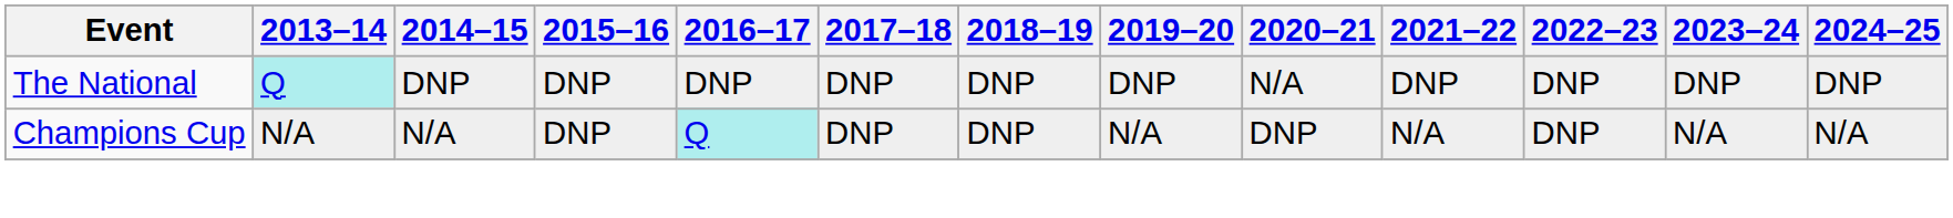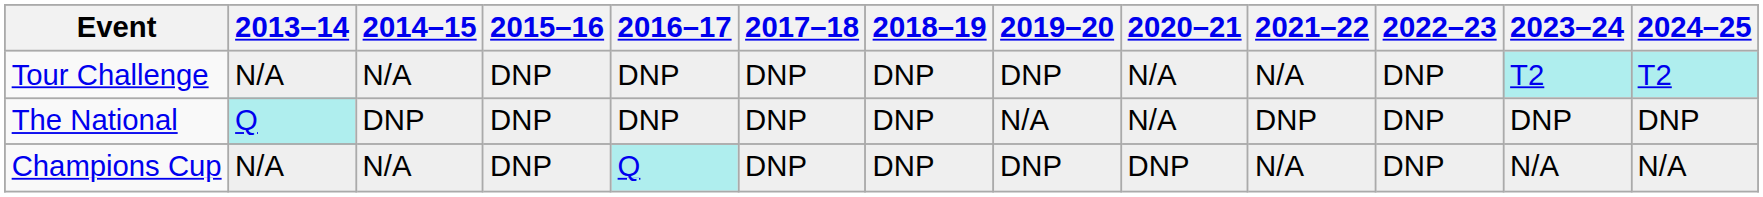 <table class="wikitable" border="1">
 <tr>
 <th>Event</th>
 <th><a href='#'>2013–14</a></th>
 <th><a href='#'>2014–15</a></th>
 <th><a href='#'>2015–16</a></th>
 <th><a href='#'>2016–17</a></th>
 <th><a href='#'>2017–18</a></th>
 <th><a href='#'>2018–19</a></th>
 <th><a href='#'>2019–20</a></th>
 <th><a href='#'>2020–21</a></th>
 <th><a href='#'>2021–22</a></th>
 <th><a href='#'>2022–23</a></th>
 <th><a href='#'>2023–24</a></th>
 <th><a href='#'>2024–25</a></th>
 </tr>
 <tr>
+<td><a href='#'>Tour Challenge</a></td>
+<td style="background:#EFEFEF;">N/A</td>
+<td style="background:#EFEFEF;">N/A</td>
+<td style="background:#EFEFEF;">DNP</td>
+<td style="background:#EFEFEF;">DNP</td>
+<td style="background:#EFEFEF;">DNP</td>
+<td style="background:#EFEFEF;">DNP</td>
+<td style="background:#EFEFEF;">DNP</td>
+<td style="background:#EFEFEF;">N/A</td>
+<td style="background:#EFEFEF;">N/A</td>
+<td style="background:#EFEFEF;">DNP</td>
+<td style="background:#afeeee;"><a href='#'>T2</a></td>
+<td style="background:#afeeee;"><a href='#'>T2</a></td>
+</tr>
+<tr>
 <td><a href='#'>The National</a></td>
 <td style="background:#afeeee;"><a href='#'>Q</a></td>
 <td style="background:#EFEFEF;">DNP</td>
 <td style="background:#EFEFEF;">DNP</td>
 <td style="background:#EFEFEF;">DNP</td>
 <td style="background:#EFEFEF;">DNP</td>
 <td style="background:#EFEFEF;">DNP</td>
-<td style="background:#EFEFEF;">DNP</td>
+<td style="background:#EFEFEF;">N/A</td>
 <td style="background:#EFEFEF;">N/A</td>
 <td style="background:#EFEFEF;">DNP</td>
 <td style="background:#EFEFEF;">DNP</td>
 <td style="background:#EFEFEF;">DNP</td>
 <td style="background:#EFEFEF;">DNP</td>
 </tr>
 <tr>
 <td><a href='#'>Champions Cup</a></td>
 <td style="background:#EFEFEF;">N/A</td>
 <td style="background:#EFEFEF;">N/A</td>
 <td style="background:#EFEFEF;">DNP</td>
 <td style="background:#afeeee;"><a href='#'>Q</a></td>
 <td style="background:#EFEFEF;">DNP</td>
 <td style="background:#EFEFEF;">DNP</td>
-<td style="background:#EFEFEF;">N/A</td>
+<td style="background:#EFEFEF;">DNP</td>
 <td style="background:#EFEFEF;">DNP</td>
 <td style="background:#EFEFEF;">N/A</td>
 <td style="background:#EFEFEF;">DNP</td>
 <td style="background:#EFEFEF;">N/A</td>
 <td style="background:#EFEFEF;">N/A</td>
 </tr>
 </table>
